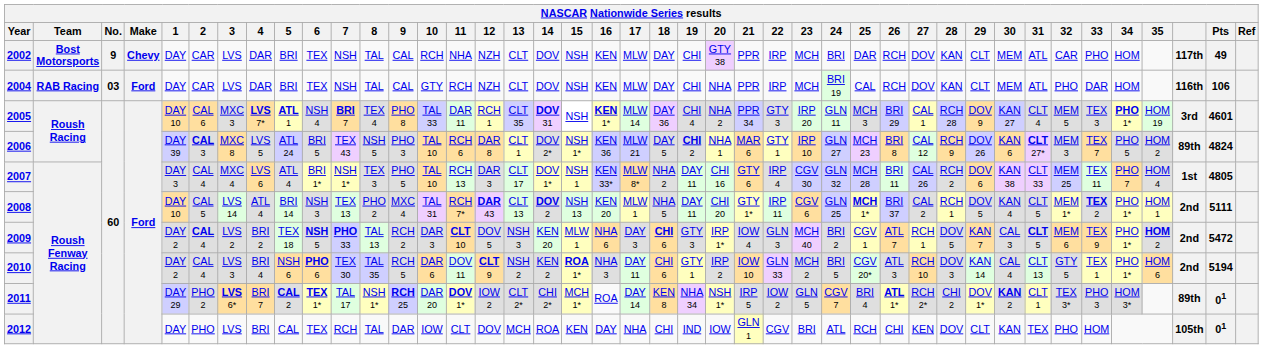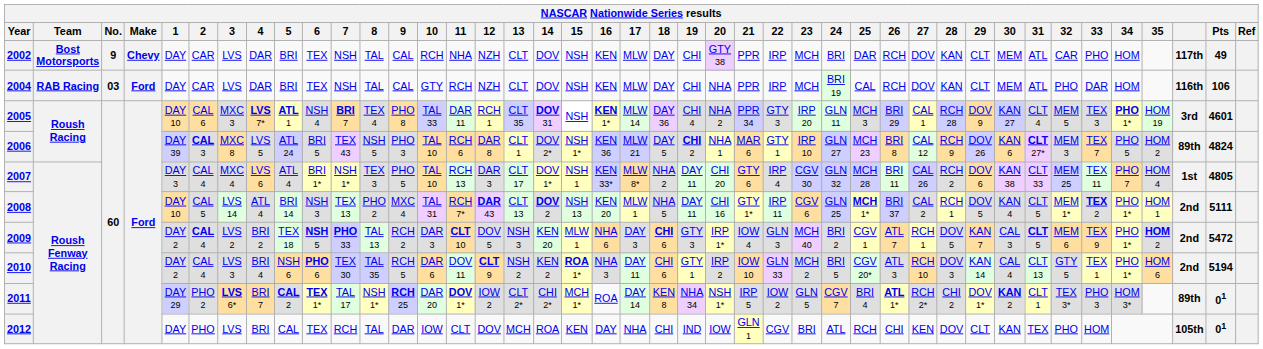 <table class="wikitable" style="text-align:center; font-size:75%">
 <tr>
 <th colspan=42><a href='#'>NASCAR</a> <a href='#'>Nationwide Series</a> results</th>
 </tr>
 <tr>
 <th>Year</th>
 <th>Team</th>
 <th>No.</th>
 <th>Make</th>
 <th>1</th>
 <th>2</th>
 <th>3</th>
 <th>4</th>
 <th>5</th>
 <th>6</th>
 <th>7</th>
 <th>8</th>
 <th>9</th>
 <th>10</th>
 <th>11</th>
 <th>12</th>
 <th>13</th>
 <th>14</th>
 <th>15</th>
 <th>16</th>
 <th>17</th>
 <th>18</th>
 <th>19</th>
 <th>20</th>
 <th>21</th>
 <th>22</th>
 <th>23</th>
 <th>24</th>
 <th>25</th>
 <th>26</th>
 <th>27</th>
 <th>28</th>
 <th>29</th>
 <th>30</th>
 <th>31</th>
 <th>32</th>
 <th>33</th>
 <th>34</th>
 <th>35</th>
 <th></th>
 <th>Pts</th>
 <th>Ref</th>
 </tr>
 <tr>
 <th><a href='#'>2002</a></th>
 <th><a href='#'>Bost Motorsports</a></th>
 <th>9</th>
 <th><a href='#'>Chevy</a></th>
 <td><a href='#'>DAY</a></td>
 <td><a href='#'>CAR</a></td>
 <td><a href='#'>LVS</a></td>
 <td><a href='#'>DAR</a></td>
 <td><a href='#'>BRI</a></td>
 <td><a href='#'>TEX</a></td>
 <td><a href='#'>NSH</a></td>
 <td><a href='#'>TAL</a></td>
 <td><a href='#'>CAL</a></td>
 <td><a href='#'>RCH</a></td>
 <td><a href='#'>NHA</a></td>
 <td><a href='#'>NZH</a></td>
 <td><a href='#'>CLT</a></td>
 <td><a href='#'>DOV</a></td>
 <td><a href='#'>NSH</a></td>
 <td><a href='#'>KEN</a></td>
 <td><a href='#'>MLW</a></td>
 <td><a href='#'>DAY</a></td>
 <td><a href='#'>CHI</a></td>
 <td style="background:#EFCFFF;"><a href='#'>GTY</a><br><small>38</small></td>
 <td><a href='#'>PPR</a></td>
 <td><a href='#'>IRP</a></td>
 <td><a href='#'>MCH</a></td>
 <td><a href='#'>BRI</a></td>
 <td><a href='#'>DAR</a></td>
 <td><a href='#'>RCH</a></td>
 <td><a href='#'>DOV</a></td>
 <td><a href='#'>KAN</a></td>
 <td><a href='#'>CLT</a></td>
 <td><a href='#'>MEM</a></td>
 <td><a href='#'>ATL</a></td>
 <td><a href='#'>CAR</a></td>
 <td><a href='#'>PHO</a></td>
 <td><a href='#'>HOM</a></td>
 <td></td>
 <th>117th</th>
 <th>49</th>
 <th></th>
 </tr>
 <tr>
 <th><a href='#'>2004</a></th>
 <th><a href='#'>RAB Racing</a></th>
 <th>03</th>
 <th><a href='#'>Ford</a></th>
 <td><a href='#'>DAY</a></td>
 <td><a href='#'>CAR</a></td>
 <td><a href='#'>LVS</a></td>
 <td><a href='#'>DAR</a></td>
 <td><a href='#'>BRI</a></td>
 <td><a href='#'>TEX</a></td>
 <td><a href='#'>NSH</a></td>
 <td><a href='#'>TAL</a></td>
 <td><a href='#'>CAL</a></td>
 <td><a href='#'>GTY</a></td>
 <td><a href='#'>RCH</a></td>
 <td><a href='#'>NZH</a></td>
 <td><a href='#'>CLT</a></td>
 <td><a href='#'>DOV</a></td>
 <td><a href='#'>NSH</a></td>
 <td><a href='#'>KEN</a></td>
 <td><a href='#'>MLW</a></td>
 <td><a href='#'>DAY</a></td>
 <td><a href='#'>CHI</a></td>
 <td><a href='#'>NHA</a></td>
 <td><a href='#'>PPR</a></td>
 <td><a href='#'>IRP</a></td>
 <td><a href='#'>MCH</a></td>
 <td style="background:#DFFFDF;"><a href='#'>BRI</a><br><small>19</small></td>
 <td><a href='#'>CAL</a></td>
 <td><a href='#'>RCH</a></td>
 <td><a href='#'>DOV</a></td>
 <td><a href='#'>KAN</a></td>
 <td><a href='#'>CLT</a></td>
 <td><a href='#'>MEM</a></td>
 <td><a href='#'>ATL</a></td>
 <td><a href='#'>PHO</a></td>
 <td><a href='#'>DAR</a></td>
 <td><a href='#'>HOM</a></td>
 <td></td>
 <th>116th</th>
 <th>106</th>
 <th></th>
 </tr>
 <tr>
 <th><a href='#'>2005</a></th>
 <th rowspan=2><a href='#'>Roush Racing</a></th>
 <th rowspan=8>60</th>
 <th rowspan=8><a href='#'>Ford</a></th>
 <td style="background:#FFDF9F;"><a href='#'>DAY</a><br><small>10</small></td>
 <td style="background:#FFDF9F;"><a href='#'>CAL</a><br><small>6</small></td>
 <td style="background:#DFDFDF;"><a href='#'>MXC</a><br><small>3</small></td>
 <td style="background:#FFDF9F;"><strong><a href='#'>LVS</a></strong><br><small>7*</small></td>
 <td style="background:#FFFFBF;"><strong><a href='#'>ATL</a></strong><br><small>1</small></td>
 <td style="background:#DFDFDF;"><a href='#'>NSH</a><br><small>4</small></td>
 <td style="background:#FFDF9F;"><strong><a href='#'>BRI</a></strong><br><small>7</small></td>
 <td style="background:#DFDFDF;"><a href='#'>TEX</a><br><small>4</small></td>
 <td style="background:#FFDF9F;"><a href='#'>PHO</a><br><small>8</small></td>
 <td style="background:#CFCFFF;"><a href='#'>TAL</a><br><small>33</small></td>
 <td style="background:#DFFFDF;"><a href='#'>DAR</a><br><small>11</small></td>
 <td style="background:#FFFFBF;"><a href='#'>RCH</a><br><small>1</small></td>
 <td style="background:#CFCFFF;"><a href='#'>CLT</a><br><small>35</small></td>
 <td style="background:#EFCFFF;"><strong><a href='#'>DOV</a></strong><br><small>31</small></td>
 <td style="background:#FFFFFF;"><a href='#'>NSH</a></td>
 <td style="background:#FFFFBF;"><strong><a href='#'>KEN</a></strong><br><small>1*</small></td>
 <td style="background:#DFFFDF;"><a href='#'>MLW</a><br><small>14</small></td>
 <td style="background:#EFCFFF;"><a href='#'>DAY</a><br><small>36</small></td>
 <td style="background:#DFDFDF;"><a href='#'>CHI</a><br><small>4</small></td>
 <td style="background:#DFDFDF;"><a href='#'>NHA</a><br><small>2</small></td>
 <td style="background:#CFCFFF;"><a href='#'>PPR</a><br><small>34</small></td>
 <td style="background:#DFDFDF;"><a href='#'>GTY</a><br><small>3</small></td>
 <td style="background:#DFFFDF;"><a href='#'>IRP</a><br><small>20</small></td>
 <td style="background:#DFFFDF;"><a href='#'>GLN</a><br><small>11</small></td>
 <td style="background:#DFDFDF;"><a href='#'>MCH</a><br><small>3</small></td>
 <td style="background:#CFCFFF;"><a href='#'>BRI</a><br><small>29</small></td>
 <td style="background:#FFFFBF;"><a href='#'>CAL</a><br><small>1</small></td>
 <td style="background:#CFCFFF;"><a href='#'>RCH</a><br><small>28</small></td>
 <td style="background:#FFDF9F;"><a href='#'>DOV</a><br><small>9</small></td>
 <td style="background:#CFCFFF;"><a href='#'>KAN</a><br><small>27</small></td>
 <td style="background:#DFDFDF;"><a href='#'>CLT</a><br><small>4</small></td>
 <td style="background:#DFDFDF;"><a href='#'>MEM</a><br><small>5</small></td>
 <td style="background:#DFDFDF;"><a href='#'>TEX</a><br><small>3</small></td>
 <td style="background:#FFFFBF;"><strong><a href='#'>PHO</a></strong><br><small>1*</small></td>
 <td style="background:#DFFFDF;"><a href='#'>HOM</a><br><small>19</small></td>
 <th>3rd</th>
 <th>4601</th>
 <th></th>
 </tr>
 <tr>
 <th><a href='#'>2006</a></th>
 <td style="background:#CFCFFF;"><a href='#'>DAY</a><br><small>39</small></td>
 <td style="background:#DFDFDF;"><strong><a href='#'>CAL</a></strong><br><small>3</small></td>
 <td style="background:#FFDF9F;"><a href='#'>MXC</a><br><small>8</small></td>
 <td style="background:#DFDFDF;"><a href='#'>LVS</a><br><small>5</small></td>
 <td style="background:#CFCFFF;"><a href='#'>ATL</a><br><small>24</small></td>
 <td style="background:#DFDFDF;"><a href='#'>BRI</a><br><small>5</small></td>
 <td style="background:#EFCFFF;"><a href='#'>TEX</a><br><small>43</small></td>
 <td style="background:#DFDFDF;"><a href='#'>NSH</a><br><small>5</small></td>
 <td style="background:#DFDFDF;"><a href='#'>PHO</a><br><small>3</small></td>
 <td style="background:#FFDF9F;"><a href='#'>TAL</a><br><small>10</small></td>
 <td style="background:#FFDF9F;"><a href='#'>RCH</a><br><small>6</small></td>
 <td style="background:#FFDF9F;"><a href='#'>DAR</a><br><small>8</small></td>
 <td style="background:#FFFFBF;"><a href='#'>CLT</a><br><small>1</small></td>
 <td style="background:#DFDFDF;"><a href='#'>DOV</a><br><small>2*</small></td>
 <td style="background:#FFFFBF;"><a href='#'>NSH</a><br><small>1*</small></td>
 <td style="background:#CFCFFF;"><a href='#'>KEN</a><br><small>36</small></td>
 <td style="background:#CFCFFF;"><a href='#'>MLW</a><br><small>21</small></td>
 <td style="background:#DFDFDF;"><a href='#'>DAY</a><br><small>5</small></td>
 <td style="background:#DFDFDF;"><strong><a href='#'>CHI</a></strong><br><small>2</small></td>
 <td style="background:#FFFFBF;"><a href='#'>NHA</a><br><small>1</small></td>
 <td style="background:#FFDF9F;"><a href='#'>MAR</a><br><small>6</small></td>
 <td style="background:#FFFFBF;"><a href='#'>GTY</a><br><small>1</small></td>
 <td style="background:#FFDF9F;"><a href='#'>IRP</a><br><small>10</small></td>
 <td style="background:#CFCFFF;"><a href='#'>GLN</a><br><small>27</small></td>
 <td style="background:#EFCFFF;"><a href='#'>MCH</a><br><small>23</small></td>
 <td style="background:#FFDF9F;"><a href='#'>BRI</a><br><small>8</small></td>
 <td style="background:#DFFFDF;"><a href='#'>CAL</a><br><small>12</small></td>
 <td style="background:#FFDF9F;"><a href='#'>RCH</a><br><small>9</small></td>
 <td style="background:#CFCFFF;"><a href='#'>DOV</a><br><small>26</small></td>
 <td style="background:#FFDF9F;"><a href='#'>KAN</a><br><small>6</small></td>
 <td style="background:#EFCFFF;"><strong><a href='#'>CLT</a></strong><br><small>27*</small></td>
 <td style="background:#DFDFDF;"><a href='#'>MEM</a><br><small>3</small></td>
 <td style="background:#FFDF9F;"><a href='#'>TEX</a><br><small>7</small></td>
 <td style="background:#DFDFDF;"><a href='#'>PHO</a><br><small>5</small></td>
 <td style="background:#DFDFDF;"><a href='#'>HOM</a><br><small>2</small></td>
 <th>89th</th>
 <th>4824</th>
 <th></th>
 </tr>
 <tr>
 <th><a href='#'>2007</a></th>
 <th rowspan=6><a href='#'>Roush Fenway Racing</a></th>
 <td style="background:#DFDFDF;"><a href='#'>DAY</a><br><small>3</small></td>
 <td style="background:#DFDFDF;"><a href='#'>CAL</a><br><small>4</small></td>
 <td style="background:#DFDFDF;"><a href='#'>MXC</a><br><small>4</small></td>
 <td style="background:#FFDF9F;"><a href='#'>LVS</a><br><small>6</small></td>
 <td style="background:#DFDFDF;"><a href='#'>ATL</a><br><small>4</small></td>
 <td style="background:#FFFFBF;"><a href='#'>BRI</a><br><small>1*</small></td>
 <td style="background:#FFFFBF;"><a href='#'>NSH</a><br><small>1*</small></td>
 <td style="background:#DFDFDF;"><a href='#'>TEX</a><br><small>3</small></td>
 <td style="background:#DFDFDF;"><a href='#'>PHO</a><br><small>5</small></td>
 <td style="background:#FFDF9F;"><a href='#'>TAL</a><br><small>10</small></td>
 <td style="background:#DFFFDF;"><a href='#'>RCH</a><br><small>13</small></td>
 <td style="background:#DFDFDF;"><a href='#'>DAR</a><br><small>3</small></td>
 <td style="background:#DFFFDF;"><a href='#'>CLT</a><br><small>17</small></td>
 <td style="background:#FFFFBF;"><a href='#'>DOV</a><br><small>1*</small></td>
 <td style="background:#FFFFBF;"><a href='#'>NSH</a><br><small>1</small></td>
 <td style="background:#CFCFFF;"><a href='#'>KEN</a><br><small>33*</small></td>
 <td style="background:#FFDF9F;"><a href='#'>MLW</a><br><small>8*</small></td>
 <td style="background:#DFDFDF;"><a href='#'>NHA</a><br><small>2</small></td>
 <td style="background:#DFFFDF;"><a href='#'>DAY</a><br><small>11</small></td>
-<td style="background:#DFFFDF;"><a href='#'>CHI</a><br><small>16</small></td>
+<td style="background:#DFFFDF;"><a href='#'>CHI</a><br><small>20</small></td>
 <td style="background:#FFDF9F;"><a href='#'>GTY</a><br><small>6</small></td>
 <td style="background:#DFDFDF;"><a href='#'>IRP</a><br><small>4</small></td>
 <td style="background:#CFCFFF;"><a href='#'>CGV</a><br><small>30</small></td>
 <td style="background:#CFCFFF;"><a href='#'>GLN</a><br><small>32</small></td>
 <td style="background:#CFCFFF;"><a href='#'>MCH</a><br><small>28</small></td>
 <td style="background:#DFFFDF;"><a href='#'>BRI</a><br><small>11</small></td>
 <td style="background:#CFCFFF;"><a href='#'>CAL</a><br><small>26</small></td>
 <td style="background:#DFDFDF;"><a href='#'>RCH</a><br><small>2</small></td>
 <td style="background:#FFDF9F;"><a href='#'>DOV</a><br><small>6</small></td>
 <td style="background:#EFCFFF;"><a href='#'>KAN</a><br><small>38</small></td>
 <td style="background:#EFCFFF;"><a href='#'>CLT</a><br><small>33</small></td>
 <td style="background:#CFCFFF;"><a href='#'>MEM</a><br><small>25</small></td>
 <td style="background:#DFFFDF;"><a href='#'>TEX</a><br><small>11</small></td>
 <td style="background:#FFDF9F;"><a href='#'>PHO</a><br><small>7</small></td>
 <td style="background:#DFDFDF;"><a href='#'>HOM</a><br><small>4</small></td>
 <th>1st</th>
 <th>4805</th>
 <th></th>
 </tr>
 <tr>
 <th><a href='#'>2008</a></th>
 <td style="background:#FFDF9F;"><a href='#'>DAY</a><br><small>10</small></td>
 <td style="background:#DFDFDF;"><a href='#'>CAL</a><br><small>5</small></td>
 <td style="background:#DFFFDF;"><a href='#'>LVS</a><br><small>14</small></td>
 <td style="background:#DFDFDF;"><a href='#'>ATL</a><br><small>4</small></td>
 <td style="background:#DFFFDF;"><a href='#'>BRI</a><br><small>14</small></td>
 <td style="background:#DFDFDF;"><a href='#'>NSH</a><br><small>3</small></td>
 <td style="background:#DFFFDF;"><a href='#'>TEX</a><br><small>13</small></td>
 <td style="background:#DFDFDF;"><a href='#'>PHO</a><br><small>2</small></td>
 <td style="background:#DFDFDF;"><a href='#'>MXC</a><br><small>4</small></td>
 <td style="background:#EFCFFF;"><a href='#'>TAL</a><br><small>31</small></td>
 <td style="background:#FFDF9F;"><a href='#'>RCH</a><br><small>7*</small></td>
 <td style="background:#EFCFFF;"><strong><a href='#'>DAR</a></strong><br><small>43</small></td>
 <td style="background:#DFFFDF;"><a href='#'>CLT</a><br><small>13</small></td>
 <td style="background:#DFDFDF;"><strong><a href='#'>DOV</a></strong><br><small>2</small></td>
 <td style="background:#DFFFDF;"><a href='#'>NSH</a><br><small>13</small></td>
 <td style="background:#DFFFDF;"><a href='#'>KEN</a><br><small>20</small></td>
 <td style="background:#FFFFBF;"><a href='#'>MLW</a><br><small>1</small></td>
 <td style="background:#DFDFDF;"><a href='#'>NHA</a><br><small>5</small></td>
 <td style="background:#DFFFDF;"><a href='#'>DAY</a><br><small>11</small></td>
-<td style="background:#DFFFDF;"><a href='#'>CHI</a><br><small>20</small></td>
+<td style="background:#DFFFDF;"><a href='#'>CHI</a><br><small>16</small></td>
 <td style="background:#FFFFBF;"><a href='#'>GTY</a><br><small>1*</small></td>
 <td style="background:#DFFFDF;"><a href='#'>IRP</a><br><small>11</small></td>
 <td style="background:#FFDF9F;"><a href='#'>CGV</a><br><small>6</small></td>
 <td style="background:#CFCFFF;"><a href='#'>GLN</a><br><small>25</small></td>
 <td style="background:#FFFFBF;"><strong><a href='#'>MCH</a></strong><br><small>1*</small></td>
 <td style="background:#CFCFFF;"><a href='#'>BRI</a><br><small>37</small></td>
 <td style="background:#DFDFDF;"><a href='#'>CAL</a><br><small>2</small></td>
 <td style="background:#FFFFBF;"><a href='#'>RCH</a><br><small>1</small></td>
 <td style="background:#DFDFDF;"><a href='#'>DOV</a><br><small>5</small></td>
 <td style="background:#DFDFDF;"><a href='#'>KAN</a><br><small>4</small></td>
 <td style="background:#DFDFDF;"><a href='#'>CLT</a><br><small>5</small></td>
 <td style="background:#FFFFBF;"><a href='#'>MEM</a><br><small>1*</small></td>
 <td style="background:#DFDFDF;"><strong><a href='#'>TEX</a></strong><br><small>2</small></td>
 <td style="background:#FFFFBF;"><a href='#'>PHO</a><br><small>1*</small></td>
 <td style="background:#FFFFBF;"><a href='#'>HOM</a><br><small>1</small></td>
 <th>2nd</th>
 <th>5111</th>
 <th></th>
 </tr>
 <tr>
 <th><a href='#'>2009</a></th>
 <td style="background:#DFDFDF;"><a href='#'>DAY</a><br><small>2</small></td>
 <td style="background:#DFDFDF;"><strong><a href='#'>CAL</a></strong><br><small>4</small></td>
 <td style="background:#DFDFDF;"><a href='#'>LVS</a><br><small>2</small></td>
 <td style="background:#DFDFDF;"><a href='#'>BRI</a><br><small>2</small></td>
 <td style="background:#DFFFDF;"><a href='#'>TEX</a><br><small>18</small></td>
 <td style="background:#DFDFDF;"><strong><a href='#'>NSH</a></strong><br><small>5</small></td>
 <td style="background:#CFCFFF;"><strong><a href='#'>PHO</a></strong><br><small>33</small></td>
 <td style="background:#DFFFDF;"><a href='#'>TAL</a><br><small>13</small></td>
 <td style="background:#DFDFDF;"><a href='#'>RCH</a><br><small>2</small></td>
 <td style="background:#DFDFDF;"><a href='#'>DAR</a><br><small>3</small></td>
 <td style="background:#FFDF9F;"><strong><a href='#'>CLT</a></strong><br><small>10</small></td>
 <td style="background:#DFDFDF;"><a href='#'>DOV</a><br><small>5</small></td>
 <td style="background:#DFDFDF;"><a href='#'>NSH</a><br><small>3</small></td>
 <td style="background:#DFFFDF;"><a href='#'>KEN</a><br><small>20</small></td>
 <td style="background:#FFFFBF;"><a href='#'>MLW</a><br><small>1</small></td>
 <td style="background:#FFDF9F;"><a href='#'>NHA</a><br><small>6</small></td>
 <td style="background:#DFDFDF;"><a href='#'>DAY</a><br><small>3</small></td>
 <td style="background:#FFDF9F;"><strong><a href='#'>CHI</a></strong><br><small>6</small></td>
 <td style="background:#DFDFDF;"><a href='#'>GTY</a><br><small>3</small></td>
 <td style="background:#FFFFBF;"><a href='#'>IRP</a><br><small>1*</small></td>
 <td style="background:#DFDFDF;"><a href='#'>IOW</a><br><small>4</small></td>
 <td style="background:#DFDFDF;"><a href='#'>GLN</a><br><small>3</small></td>
 <td style="background:#EFCFFF;"><a href='#'>MCH</a><br><small>40</small></td>
 <td style="background:#DFDFDF;"><a href='#'>BRI</a><br><small>2</small></td>
 <td style="background:#FFFFBF;"><a href='#'>CGV</a><br><small>1</small></td>
 <td style="background:#FFDF9F;"><a href='#'>ATL</a><br><small>7</small></td>
 <td style="background:#FFFFBF;"><a href='#'>RCH</a><br><small>1</small></td>
 <td style="background:#DFDFDF;"><a href='#'>DOV</a><br><small>5</small></td>
 <td style="background:#FFDF9F;"><a href='#'>KAN</a><br><small>7</small></td>
 <td style="background:#DFDFDF;"><a href='#'>CAL</a><br><small>3</small></td>
 <td style="background:#DFDFDF;"><strong><a href='#'>CLT</a></strong><br><small>5</small></td>
 <td style="background:#FFDF9F;"><a href='#'>MEM</a><br><small>6</small></td>
 <td style="background:#FFDF9F;"><a href='#'>TEX</a><br><small>9</small></td>
 <td style="background:#FFFFBF;"><a href='#'>PHO</a><br><small>1*</small></td>
 <td style="background:#DFDFDF;"><strong><a href='#'>HOM</a></strong><br><small>2</small></td>
 <th>2nd</th>
 <th>5472</th>
 <th></th>
 </tr>
 <tr>
 <th><a href='#'>2010</a></th>
 <td style="background:#DFDFDF;"><a href='#'>DAY</a><br><small>2</small></td>
 <td style="background:#DFDFDF;"><a href='#'>CAL</a><br><small>4</small></td>
 <td style="background:#DFDFDF;"><a href='#'>LVS</a><br><small>3</small></td>
 <td style="background:#DFDFDF;"><a href='#'>BRI</a><br><small>4</small></td>
 <td style="background:#FFDF9F;"><a href='#'>NSH</a><br><small>6</small></td>
 <td style="background:#FFDF9F;"><strong><a href='#'>PHO</a></strong><br><small>6</small></td>
 <td style="background:#CFCFFF;"><a href='#'>TEX</a><br><small>30</small></td>
 <td style="background:#CFCFFF;"><a href='#'>TAL</a><br><small>35</small></td>
 <td style="background:#DFDFDF;"><a href='#'>RCH</a><br><small>5</small></td>
 <td style="background:#FFDF9F;"><a href='#'>DAR</a><br><small>6</small></td>
 <td style="background:#DFFFDF;"><a href='#'>DOV</a><br><small>11</small></td>
 <td style="background:#FFDF9F;"><strong><a href='#'>CLT</a></strong><br><small>9</small></td>
 <td style="background:#DFDFDF;"><a href='#'>NSH</a><br><small>2</small></td>
 <td style="background:#DFDFDF;"><a href='#'>KEN</a><br><small>2</small></td>
 <td style="background:#FFFFBF;"><strong><a href='#'>ROA</a></strong><br><small>1*</small></td>
 <td style="background:#DFDFDF;"><a href='#'>NHA</a><br><small>3</small></td>
 <td style="background:#DFFFDF;"><a href='#'>DAY</a><br><small>11</small></td>
 <td style="background:#FFDF9F;"><a href='#'>CHI</a><br><small>6</small></td>
 <td style="background:#FFFFBF;"><a href='#'>GTY</a><br><small>1</small></td>
 <td style="background:#DFDFDF;"><a href='#'>IRP</a><br><small>2</small></td>
 <td style="background:#FFDF9F;"><a href='#'>IOW</a><br><small>10</small></td>
 <td style="background:#EFCFFF;"><a href='#'>GLN</a><br><small>33</small></td>
 <td style="background:#DFDFDF;"><a href='#'>MCH</a><br><small>2</small></td>
 <td style="background:#DFDFDF;"><a href='#'>BRI</a><br><small>5</small></td>
 <td style="background:#DFFFDF;"><a href='#'>CGV</a><br><small>20*</small></td>
 <td style="background:#DFDFDF;"><a href='#'>ATL</a><br><small>3</small></td>
 <td style="background:#FFDF9F;"><a href='#'>RCH</a><br><small>10</small></td>
 <td style="background:#DFDFDF;"><a href='#'>DOV</a><br><small>3</small></td>
 <td style="background:#DFFFDF;"><a href='#'>KAN</a><br><small>14</small></td>
 <td style="background:#DFDFDF;"><a href='#'>CAL</a><br><small>4</small></td>
 <td style="background:#DFFFDF;"><a href='#'>CLT</a><br><small>13</small></td>
 <td style="background:#DFDFDF;"><a href='#'>GTY</a><br><small>5</small></td>
 <td style="background:#FFFFBF;"><a href='#'>TEX</a><br><small>1</small></td>
 <td style="background:#FFFFBF;"><a href='#'>PHO</a><br><small>1*</small></td>
 <td style="background:#FFDF9F;"><a href='#'>HOM</a><br><small>6</small></td>
 <th>2nd</th>
 <th>5194</th>
 <th></th>
 </tr>
 <tr>
 <th><a href='#'>2011</a></th>
 <td style="background:#CFCFFF;"><a href='#'>DAY</a><br><small>29</small></td>
 <td style="background:#DFDFDF;"><a href='#'>PHO</a><br><small>2</small></td>
 <td style="background:#FFDF9F;"><strong><a href='#'>LVS</a></strong><br><small>6*</small></td>
 <td style="background:#FFDF9F;"><a href='#'>BRI</a><br><small>7</small></td>
 <td style="background:#DFDFDF;"><strong><a href='#'>CAL</a></strong><br><small>2</small></td>
 <td style="background:#FFFFBF;"><strong><a href='#'>TEX</a></strong><br><small>1*</small></td>
 <td style="background:#DFFFDF;"><a href='#'>TAL</a><br><small>17</small></td>
 <td style="background:#FFFFBF;"><a href='#'>NSH</a><br><small>1*</small></td>
 <td style="background:#CFCFFF;"><strong><a href='#'>RCH</a></strong><br><small>25</small></td>
 <td style="background:#DFFFDF;"><a href='#'>DAR</a><br><small>20</small></td>
 <td style="background:#FFFFBF;"><strong><a href='#'>DOV</a></strong><br><small>1*</small></td>
 <td style="background:#DFDFDF;"><a href='#'>IOW</a><br><small>2</small></td>
 <td style="background:#DFDFDF;"><a href='#'>CLT</a><br><small>2*</small></td>
 <td style="background:#DFDFDF;"><a href='#'>CHI</a><br><small>2*</small></td>
 <td style="background:#FFFFBF;"><a href='#'>MCH</a><br><small>1*</small></td>
 <td><a href='#'>ROA</a></td>
 <td style="background:#DFFFDF;"><a href='#'>DAY</a><br><small>14</small></td>
 <td style="background:#FFDF9F;"><a href='#'>KEN</a><br><small>8</small></td>
 <td style="background:#EFCFFF;"><a href='#'>NHA</a><br><small>34</small></td>
 <td style="background:#FFFFBF;"><a href='#'>NSH</a><br><small>1*</small></td>
 <td style="background:#DFDFDF;"><a href='#'>IRP</a><br><small>5</small></td>
 <td style="background:#DFDFDF;"><a href='#'>IOW</a><br><small>2</small></td>
 <td style="background:#DFDFDF;"><a href='#'>GLN</a><br><small>5</small></td>
 <td style="background:#FFDF9F;"><a href='#'>CGV</a><br><small>7</small></td>
 <td style="background:#DFDFDF;"><a href='#'>BRI</a><br><small>4</small></td>
 <td style="background:#FFFFBF;"><strong><a href='#'>ATL</a></strong><br><small>1*</small></td>
 <td style="background:#DFDFDF;"><a href='#'>RCH</a><br><small>2*</small></td>
 <td style="background:#DFDFDF;"><a href='#'>CHI</a><br><small>2</small></td>
 <td style="background:#FFFFBF;"><a href='#'>DOV</a><br><small>1*</small></td>
 <td style="background:#DFDFDF;"><strong><a href='#'>KAN</a></strong><br><small>2</small></td>
 <td style="background:#FFFFBF;"><a href='#'>CLT</a><br><small>1</small></td>
 <td style="background:#DFDFDF;"><a href='#'>TEX</a><br><small>3*</small></td>
 <td style="background:#DFDFDF;"><a href='#'>PHO</a><br><small>3</small></td>
 <td style="background:#DFDFDF;"><a href='#'>HOM</a><br><small>3*</small></td>
 <td></td>
 <th>89th</th>
 <th>0<sup>1</sup></th>
 <th></th>
 </tr>
 <tr>
 <th><a href='#'>2012</a></th>
 <td><a href='#'>DAY</a></td>
 <td><a href='#'>PHO</a></td>
 <td><a href='#'>LVS</a></td>
 <td><a href='#'>BRI</a></td>
 <td><a href='#'>CAL</a></td>
 <td><a href='#'>TEX</a></td>
 <td><a href='#'>RCH</a></td>
 <td><a href='#'>TAL</a></td>
 <td><a href='#'>DAR</a></td>
 <td><a href='#'>IOW</a></td>
 <td><a href='#'>CLT</a></td>
 <td><a href='#'>DOV</a></td>
 <td><a href='#'>MCH</a></td>
 <td><a href='#'>ROA</a></td>
 <td><a href='#'>KEN</a></td>
 <td><a href='#'>DAY</a></td>
 <td><a href='#'>NHA</a></td>
 <td><a href='#'>CHI</a></td>
 <td><a href='#'>IND</a></td>
 <td><a href='#'>IOW</a></td>
 <td style="background:#FFFFBF;"><a href='#'>GLN</a><br><small>1</small></td>
 <td><a href='#'>CGV</a></td>
 <td><a href='#'>BRI</a></td>
 <td><a href='#'>ATL</a></td>
 <td><a href='#'>RCH</a></td>
 <td><a href='#'>CHI</a></td>
 <td><a href='#'>KEN</a></td>
 <td><a href='#'>DOV</a></td>
 <td><a href='#'>CLT</a></td>
 <td><a href='#'>KAN</a></td>
 <td><a href='#'>TEX</a></td>
 <td><a href='#'>PHO</a></td>
 <td><a href='#'>HOM</a></td>
 <td colspan=2></td>
 <th>105th</th>
 <th>0<sup>1</sup></th>
 <th></th>
 </tr>
 </table>
